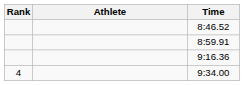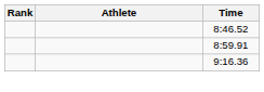 <table class=wikitable style="text-align:center">
 <tr>
 <th width=40>Rank</th>
 <th width=250>Athlete</th>
 <th width=80>Time</th>
 </tr>
 <tr>
 <td></td>
 <td align=left></td>
 <td>8:46.52</td>
 </tr>
 <tr>
 <td></td>
 <td align=left></td>
 <td>8:59.91</td>
 </tr>
 <tr>
 <td></td>
 <td align=left></td>
 <td>9:16.36</td>
 </tr>
-<tr>
-<td>4</td>
-<td align=left></td>
-<td>9:34.00</td>
-</tr>
 </table>
